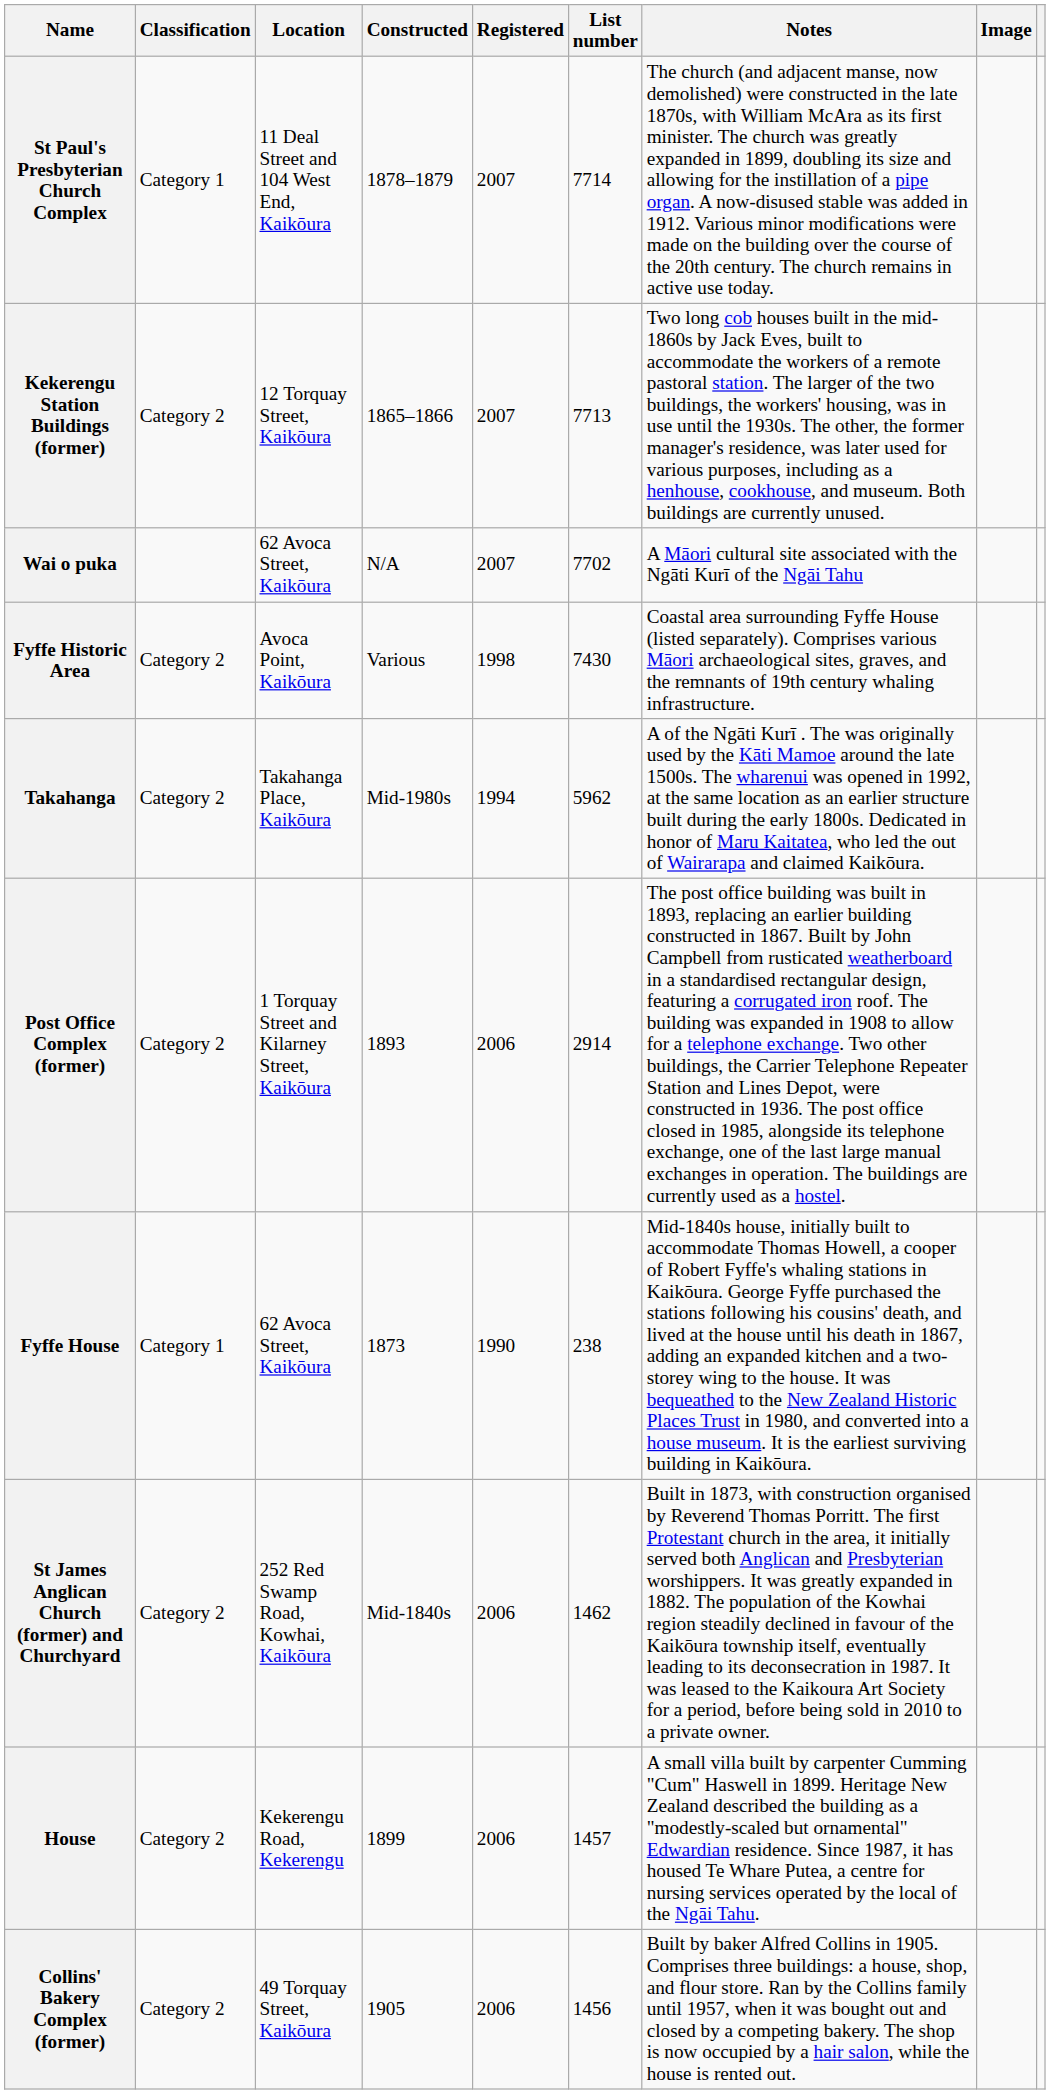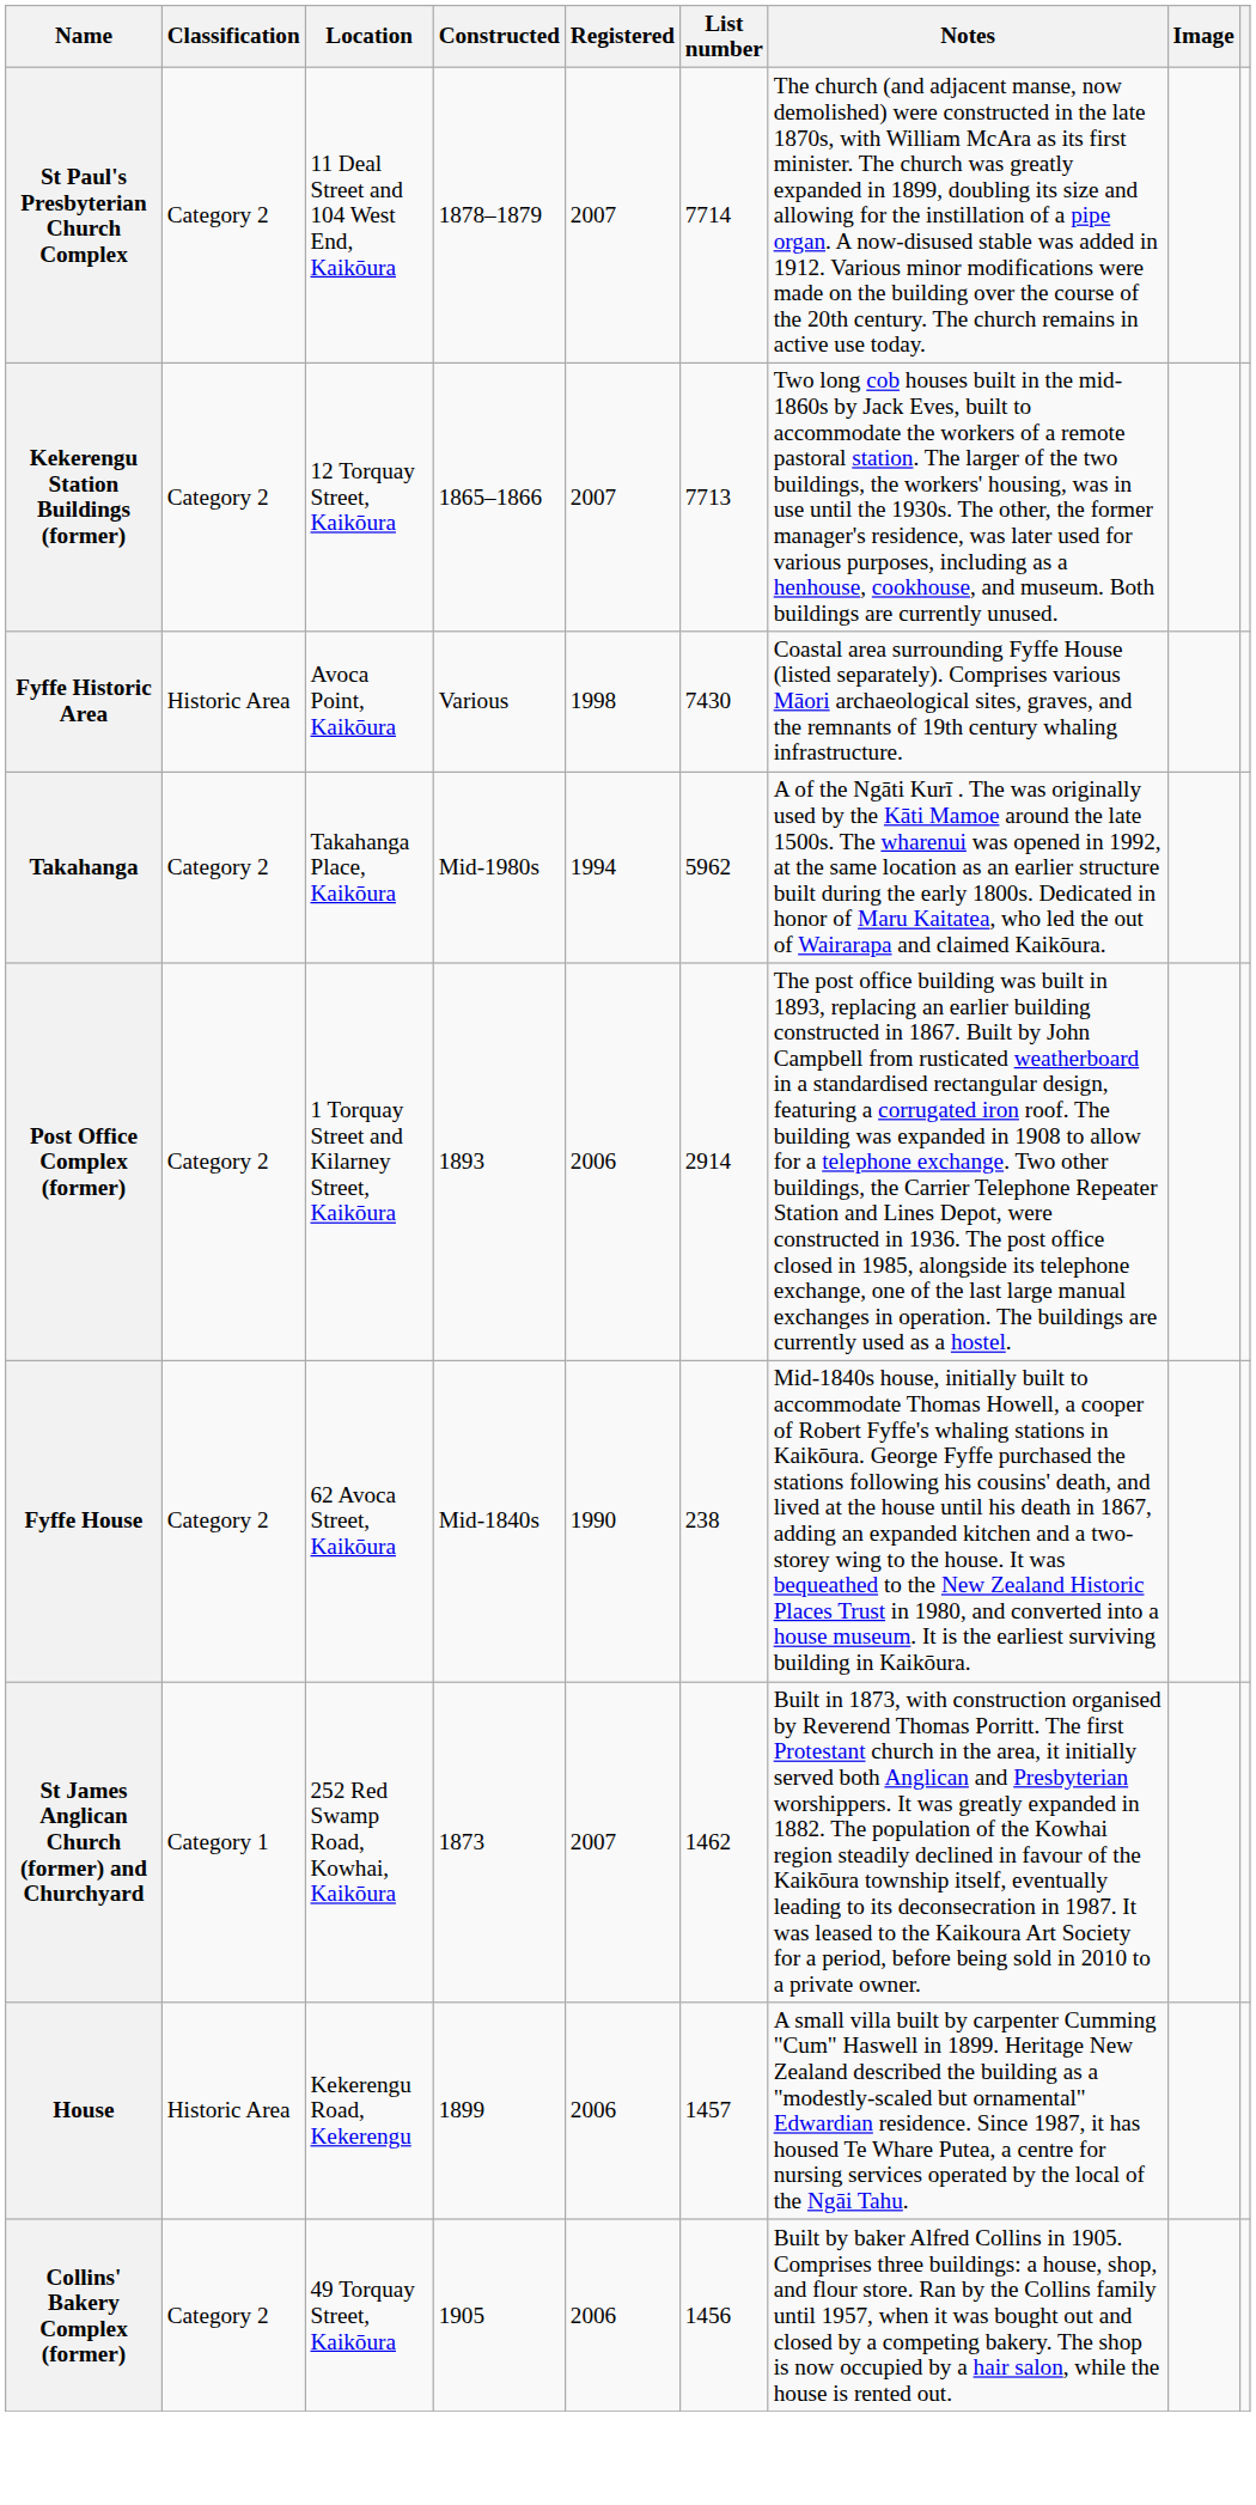 <table class="wikitable sortable sticky-header">
 <tr>
 <th scope="col">Name</th>
 <th scope="col">Classification</th>
 <th scope="col">Location</th>
 <th scope="col">Constructed</th>
 <th scope="col">Registered</th>
 <th scope="col">List<br>number</th>
 <th scope="col" class="unsortable">Notes</th>
 <th scope="col" class="unsortable">Image</th>
 <th scope="col" class="unsortable"></th>
 </tr>
 <tr>
 <th scope="row">St Paul's Presbyterian Church Complex</th>
-<td>Category 1</td>
+<td>Category 2</td>
 <td>11 Deal Street and 104 West End, <a href='#'>Kaikōura</a></td>
 <td>1878–1879</td>
 <td>2007</td>
 <td>7714</td>
 <td>The church (and adjacent manse, now demolished) were constructed in the late 1870s, with William McAra as its first minister. The church was greatly expanded in 1899, doubling its size and allowing for the instillation of a <a href='#'>pipe organ</a>. A now-disused stable was added in 1912. Various minor modifications were made on the building over the course of the 20th century. The church remains in active use today.</td>
 <td></td>
 <td></td>
 </tr>
 <tr>
 <th scope="row">Kekerengu Station Buildings (former)</th>
 <td>Category 2</td>
 <td>12 Torquay Street, <a href='#'>Kaikōura</a></td>
 <td>1865–1866</td>
 <td>2007</td>
 <td>7713</td>
 <td>Two long <a href='#'>cob</a> houses built in the mid-1860s by Jack Eves, built to accommodate the workers of a remote pastoral <a href='#'>station</a>. The larger of the two buildings, the workers' housing, was in use until the 1930s. The other, the former manager's residence, was later used for various purposes, including as a <a href='#'>henhouse</a>, <a href='#'>cookhouse</a>, and museum. Both buildings are currently unused.</td>
 <td></td>
 <td></td>
 </tr>
 <tr>
-<th scope="row">Wai o puka</th>
-<td><em></em></td>
-<td>62 Avoca Street, <a href='#'>Kaikōura</a></td>
-<td>N/A</td>
-<td>2007</td>
-<td>7702</td>
-<td>A <a href='#'>Māori</a> cultural site associated with the Ngāti Kurī  of the <a href='#'>Ngāi Tahu</a> </td>
-<td></td>
-<td></td>
-</tr>
-<tr>
 <th scope="row">Fyffe Historic Area</th>
-<td>Category 2</td>
+<td>Historic Area</td>
 <td>Avoca Point, <a href='#'>Kaikōura</a></td>
 <td>Various</td>
 <td>1998</td>
 <td>7430</td>
 <td>Coastal area surrounding Fyffe House (listed separately). Comprises various <a href='#'>Māori</a> archaeological sites, graves, and the remnants of 19th century whaling infrastructure.</td>
 <td></td>
 <td></td>
 </tr>
 <tr>
 <th scope="row">Takahanga</th>
 <td>Category 2</td>
 <td>Takahanga Place, <a href='#'>Kaikōura</a></td>
 <td data-sort-value="1980">Mid-1980s</td>
 <td>1994</td>
 <td>5962</td>
 <td>A  of the Ngāti Kurī . The  was originally used by the <a href='#'>Kāti Mamoe</a> around the late 1500s. The <a href='#'>wharenui</a> was opened in 1992, at the same location as an earlier structure built during the early 1800s. Dedicated in honor of <a href='#'>Maru Kaitatea</a>, who led the  out of <a href='#'>Wairarapa</a> and claimed Kaikōura.</td>
 <td></td>
 <td></td>
 </tr>
 <tr>
 <th scope="row">Post Office Complex (former)</th>
 <td>Category 2</td>
 <td>1 Torquay Street and Kilarney Street, <a href='#'>Kaikōura</a></td>
 <td>1893</td>
 <td>2006</td>
 <td>2914</td>
 <td>The post office building was built in 1893, replacing an earlier building constructed in 1867. Built by John Campbell from rusticated <a href='#'>weatherboard</a> in a standardised rectangular design, featuring a <a href='#'>corrugated iron</a> roof. The building was expanded in 1908 to allow for a <a href='#'>telephone exchange</a>. Two other buildings, the Carrier Telephone Repeater Station and Lines Depot, were constructed in 1936. The post office closed in 1985, alongside its telephone exchange, one of the last large manual exchanges in operation. The buildings are currently used as a <a href='#'>hostel</a>.</td>
 <td></td>
 <td></td>
 </tr>
 <tr>
 <th scope="row">Fyffe House</th>
-<td>Category 1</td>
+<td>Category 2</td>
 <td>62 Avoca Street, <a href='#'>Kaikōura</a></td>
-<td>1873</td>
+<td data-sort-value="1845">Mid-1840s</td>
 <td>1990</td>
 <td>238</td>
 <td>Mid-1840s house, initially built to accommodate Thomas Howell, a cooper of Robert Fyffe's whaling stations in Kaikōura. George Fyffe purchased the stations following his cousins' death, and lived at the house until his death in 1867, adding an expanded kitchen and a two-storey wing to the house. It was <a href='#'>bequeathed</a> to the <a href='#'>New Zealand Historic Places Trust</a> in 1980, and converted into a <a href='#'>house museum</a>. It is the earliest surviving building in Kaikōura.</td>
 <td></td>
 <td></td>
 </tr>
 <tr>
 <th scope="row">St James Anglican Church (former) and Churchyard</th>
-<td>Category 2</td>
+<td>Category 1</td>
 <td>252 Red Swamp Road, Kowhai, <a href='#'>Kaikōura</a></td>
-<td data-sort-value="1845">Mid-1840s</td>
-<td>2006</td>
+<td>1873</td>
+<td>2007</td>
 <td>1462</td>
 <td>Built in 1873, with construction organised by Reverend Thomas Porritt. The first <a href='#'>Protestant</a> church in the area, it initially served both <a href='#'>Anglican</a> and <a href='#'>Presbyterian</a> worshippers. It was greatly expanded in 1882. The population of the Kowhai region steadily declined in favour of the Kaikōura township itself, eventually leading to its deconsecration in 1987. It was leased to the Kaikoura Art Society for a period, before being sold in 2010 to a private owner.</td>
 <td></td>
 <td></td>
 </tr>
 <tr>
 <th scope="row">House</th>
-<td>Category 2</td>
+<td>Historic Area</td>
 <td>Kekerengu Road, <a href='#'>Kekerengu</a></td>
 <td>1899</td>
 <td>2006</td>
 <td>1457</td>
 <td>A small villa built by carpenter Cumming "Cum" Haswell in 1899. Heritage New Zealand described the building as a "modestly-scaled but ornamental" <a href='#'>Edwardian</a> residence. Since 1987, it has housed Te Whare Putea, a centre for nursing services operated by the local  of the <a href='#'>Ngāi Tahu</a>.</td>
 <td></td>
 <td></td>
 </tr>
 <tr>
 <th scope="row">Collins' Bakery Complex (former)</th>
 <td>Category 2</td>
 <td>49 Torquay Street, <a href='#'>Kaikōura</a></td>
 <td>1905</td>
 <td>2006</td>
 <td>1456</td>
 <td>Built by baker Alfred Collins in 1905. Comprises three buildings: a house, shop, and flour store. Ran by the Collins family until 1957, when it was bought out and closed by a competing bakery. The shop is now occupied by a <a href='#'>hair salon</a>, while the house is rented out.</td>
 <td></td>
 <td></td>
 </tr>
 </table>
